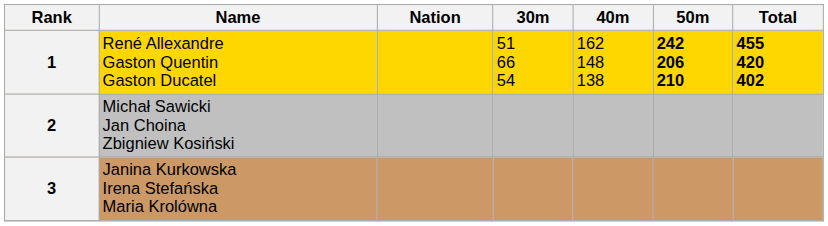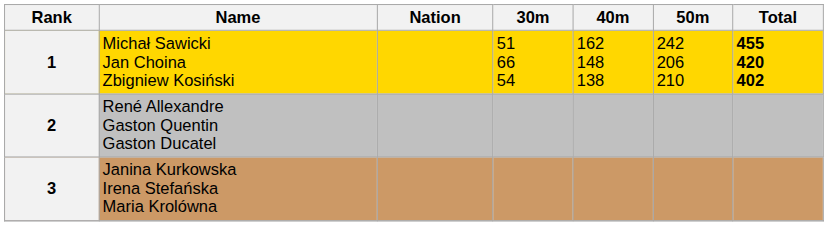 <table class="wikitable" width="90%">
 <tr>
 <th>Rank</th>
 <th>Name</th>
 <th>Nation</th>
 <th>30m</th>
 <th>40m</th>
 <th>50m</th>
 <th>Total</th>
 </tr>
 <tr bgcolor=gold>
 <th>1</th>
-<td>René Allexandre <br> Gaston Quentin <br> Gaston Ducatel</td>
+<td>Michał Sawicki <br> Jan Choina <br> Zbigniew Kosiński</td>
 <td></td>
 <td>51 <br> 66 <br> 54</td>
 <td>162 <br> 148 <br> 138</td>
-<td><strong>242 <br> 206 <br> 210</strong></td>
+<td>242 <br> 206 <br> 210</td>
 <td><strong>455 <br> 420 <br> 402</strong></td>
 </tr>
 <tr bgcolor=silver>
 <th>2</th>
-<td>Michał Sawicki <br> Jan Choina <br> Zbigniew Kosiński</td>
+<td>René Allexandre <br> Gaston Quentin <br> Gaston Ducatel</td>
 <td></td>
 <td></td>
 <td></td>
 <td></td>
 <td></td>
 </tr>
 <tr bgcolor=cc9966>
 <th>3</th>
 <td>Janina Kurkowska <br> Irena Stefańska <br> Maria Krolówna</td>
 <td></td>
 <td></td>
 <td></td>
 <td></td>
 <td></td>
 </tr>
 <tr>
 </tr>
 </table>
